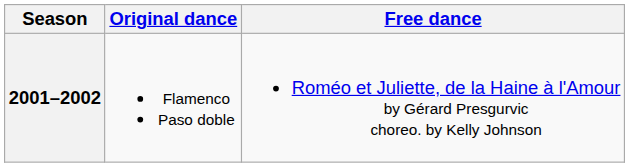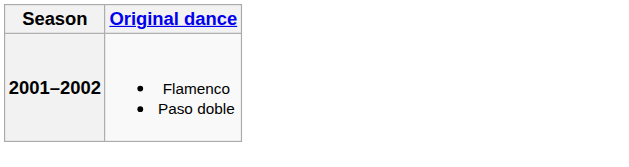 <table class="wikitable" style="text-align:center">
 <tr>
 <th>Season</th>
 <th><a href='#'>Original dance</a></th>
-<th><a href='#'>Free dance</a></th>
 </tr>
 <tr>
 <th>2001–2002 <br> </th>
 <td><br><ul><li><small>Flamenco</small></li><li><small>Paso doble</small></li></ul></td>
-<td><br><ul><li><a href='#'>Roméo et Juliette, de la Haine à l'Amour</a> <br><small> by Gérard Presgurvic <br> choreo. by Kelly Johnson </small></li></ul></td>
 </tr>
 </table>
